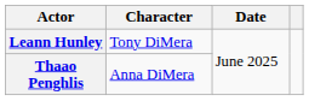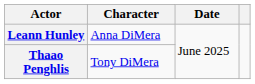 <table class="wikitable plainrowheaders unsortable" style=width:50%>
 <tr>
 <th scope="col" style="width:35em;">Actor</th>
 <th scope="col" style="width:30em;">Character</th>
 <th scope="col" style="width:35em;">Date</th>
 <th scope="col" style="width:5em;"></th>
 </tr>
 <tr>
 <th scope="row"><a href='#'>Leann Hunley</a></th>
-<td><a href='#'>Tony DiMera</a></td>
+<td><a href='#'>Anna DiMera</a></td>
 <td rowspan="2">June 2025</td>
 <td style="text-align:center;" rowspan="2"></td>
 </tr>
 <tr>
 <th scope="row"><a href='#'>Thaao Penghlis</a></th>
-<td><a href='#'>Anna DiMera</a></td>
+<td><a href='#'>Tony DiMera</a></td>
 </tr>
 </table>
